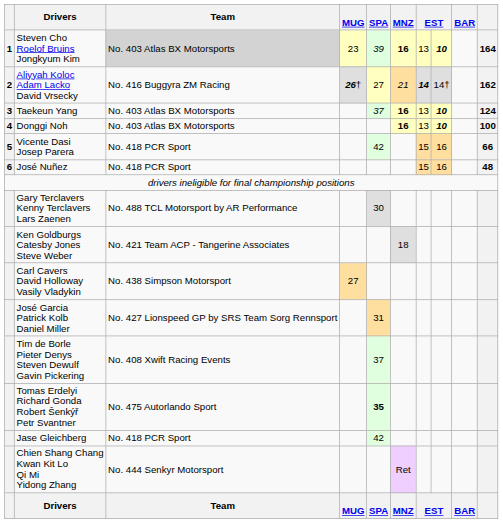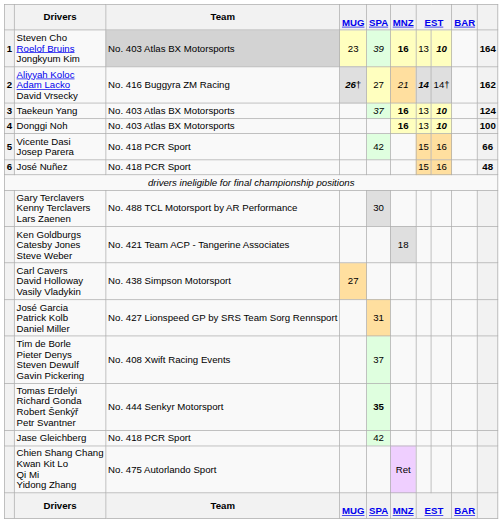 <table align=left| class="wikitable" style="font-size: 85%; text-align: center;">
 <tr valign="top">
 <th valign=middle></th>
 <th valign=middle>Drivers</th>
 <th valign=middle>Team</th>
 <th><br><a href='#'>MUG</a></th>
 <th><br><a href='#'>SPA</a></th>
 <th><br><a href='#'>MNZ</a></th>
 <th colspan=2><br><a href='#'>EST</a></th>
 <th><br><a href='#'>BAR</a></th>
 <th valign=middle>  </th>
 </tr>
 <tr>
 <th>1</th>
 <td align=left> Steven Cho<br> <a href='#'>Roelof Bruins</a><br> Jongkyum Kim</td>
 <td align=left style="background: lightgrey;"> No. 403 Atlas BX Motorsports</td>
 <td style="background:#FFFFBF;">23</td>
 <td style="background:#DFFFDF;"><em>39</em></td>
 <td style="background:#FFFFBF;"><strong>16</strong></td>
 <td style="background:#FFFFBF;">13</td>
 <td style="background:#FFFFBF;"><strong><em>10</em></strong></td>
 <td></td>
 <th>164</th>
 </tr>
 <tr>
 <th>2</th>
 <td align=left> <a href='#'>Aliyyah Koloc</a><br> <a href='#'>Adam Lacko</a><br> David Vrsecky</td>
 <td align=left> No. 416 Buggyra ZM Racing</td>
 <td style="background:#DFDFDF;"><strong><em>26</em></strong>†</td>
 <td style="background:#FFFFBF;">27</td>
 <td style="background:#FFDF9F;"><em>21</em></td>
 <td style="background:#DFDFDF;"><strong><em>14</em></strong></td>
 <td style="background:#DFDFDF;">14†</td>
 <td></td>
 <th>162</th>
 </tr>
 <tr>
 <th>3</th>
 <td align=left> Taekeun Yang</td>
 <td align=left> No. 403 Atlas BX Motorsports</td>
 <td></td>
 <td style="background:#DFFFDF;"><em>37</em></td>
 <td style="background:#FFFFBF;"><strong>16</strong></td>
 <td style="background:#FFFFBF;">13</td>
 <td style="background:#FFFFBF;"><strong><em>10</em></strong></td>
 <td></td>
 <th>124</th>
 </tr>
 <tr>
 <th>4</th>
 <td align=left> Donggi Noh</td>
 <td align=left> No. 403 Atlas BX Motorsports</td>
 <td></td>
 <td></td>
 <td style="background:#FFFFBF;"><strong>16</strong></td>
 <td style="background:#FFFFBF;">13</td>
 <td style="background:#FFFFBF;"><strong><em>10</em></strong></td>
 <td></td>
 <th>100</th>
 </tr>
 <tr>
 <th>5</th>
 <td align=left> Vicente Dasi<br> Josep Parera</td>
 <td align=left> No. 418 PCR Sport</td>
 <td></td>
 <td style="background:#DFFFDF;">42</td>
 <td></td>
 <td style="background:#FFDF9F;">15</td>
 <td style="background:#FFDF9F;">16</td>
 <td></td>
 <th>66</th>
 </tr>
 <tr>
 <th>6</th>
 <td align=left> José Nuñez</td>
 <td align=left> No. 418 PCR Sport</td>
 <td></td>
 <td></td>
 <td></td>
 <td style="background:#FFDF9F;">15</td>
 <td style="background:#FFDF9F;">16</td>
 <td></td>
 <th>48</th>
 </tr>
 <tr>
 <td colspan="10"><em>drivers ineligible for final championship positions</em></td>
 </tr>
 <tr>
 <th></th>
 <td align=left> Gary Terclavers<br> Kenny Terclavers<br> Lars Zaenen</td>
 <td align=left> No. 488 TCL Motorsport by AR Performance</td>
 <td></td>
 <td style="background:#DFDFDF;">30</td>
 <td></td>
 <td></td>
 <td></td>
 <td></td>
 <th></th>
 </tr>
 <tr>
 <th></th>
 <td align=left> Ken Goldburgs<br> Catesby Jones<br> Steve Weber</td>
 <td align=left> No. 421 Team ACP - Tangerine Associates</td>
 <td></td>
 <td></td>
 <td style="background:#DFDFDF;">18</td>
 <td></td>
 <td></td>
 <td></td>
 <th></th>
 </tr>
 <tr>
 <th></th>
 <td align=left> Carl Cavers<br> David Holloway<br> Vasily Vladykin</td>
 <td align=left> No. 438 Simpson Motorsport</td>
 <td style="background:#FFDF9F;">27</td>
 <td></td>
 <td></td>
 <td></td>
 <td></td>
 <td></td>
 <th></th>
 </tr>
 <tr>
 <th></th>
 <td align=left> José Garcia<br> Patrick Kolb<br> Daniel Miller</td>
 <td align=left> No. 427 Lionspeed GP by SRS Team Sorg Rennsport</td>
 <td></td>
 <td style="background:#FFDF9F;">31</td>
 <td></td>
 <td></td>
 <td></td>
 <td></td>
 <th></th>
 </tr>
 <tr>
 <th></th>
 <td align=left> Tim de Borle<br> Pieter Denys<br> Steven Dewulf<br> Gavin Pickering</td>
 <td align=left> No. 408 Xwift Racing Events</td>
 <td></td>
 <td style="background:#DFFFDF;">37</td>
 <td></td>
 <td></td>
 <td></td>
 <td></td>
 <th></th>
 </tr>
 <tr>
 <th></th>
 <td align=left> Tomas Erdelyi<br> Richard Gonda<br> Robert Šenkýř<br> Petr Svantner</td>
-<td align=left> No. 475 Autorlando Sport</td>
+<td align=left> No. 444 Senkyr Motorsport</td>
 <td></td>
 <td style="background:#DFFFDF;"><strong>35</strong></td>
 <td></td>
 <td></td>
 <td></td>
 <td></td>
 <th></th>
 </tr>
 <tr>
 <th></th>
 <td align=left> Jase Gleichberg</td>
 <td align=left> No. 418 PCR Sport</td>
 <td></td>
 <td style="background:#DFFFDF;">42</td>
 <td></td>
 <td></td>
 <td></td>
 <td></td>
 <th></th>
 </tr>
 <tr>
 <th></th>
 <td align=left> Chien Shang Chang<br> Kwan Kit Lo<br> Qi Mi<br> Yidong Zhang</td>
-<td align=left> No. 444 Senkyr Motorsport</td>
+<td align=left> No. 475 Autorlando Sport</td>
 <td></td>
 <td></td>
 <td style="background:#EFCFFF;">Ret</td>
 <td></td>
 <td></td>
 <td></td>
 <th></th>
 </tr>
 <tr>
 <th valign=middle></th>
 <th valign=middle>Drivers</th>
 <th valign=middle>Team</th>
 <th><br><a href='#'>MUG</a></th>
 <th><br><a href='#'>SPA</a></th>
 <th><br><a href='#'>MNZ</a></th>
 <th colspan=2><br><a href='#'>EST</a></th>
 <th><br><a href='#'>BAR</a></th>
 <th valign=middle>  </th>
 </tr>
 </table>
